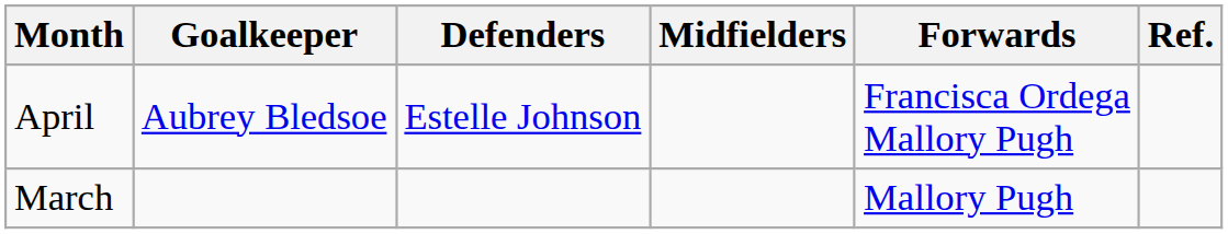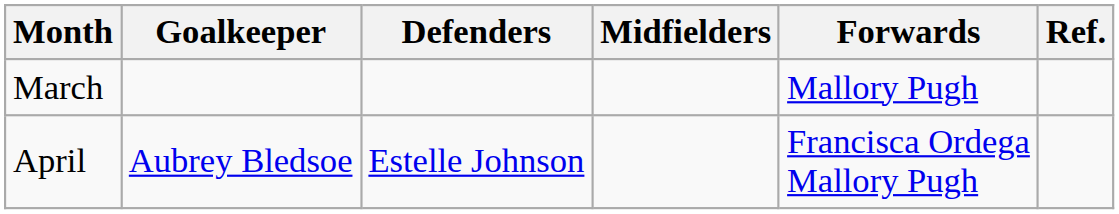 <table class="wikitable">
 <tr>
 <th>Month</th>
 <th>Goalkeeper</th>
 <th>Defenders</th>
 <th>Midfielders</th>
 <th>Forwards</th>
 <th>Ref.</th>
 </tr>
 <tr>
+<td>March</td>
+<td></td>
+<td></td>
+<td></td>
+<td> <a href='#'>Mallory Pugh</a></td>
+<td></td>
+</tr>
+<tr>
 <td>April</td>
 <td> <a href='#'>Aubrey Bledsoe</a></td>
 <td> <a href='#'>Estelle Johnson</a></td>
 <td></td>
 <td> <a href='#'>Francisca Ordega</a> <br>  <a href='#'>Mallory Pugh</a></td>
 <td></td>
 </tr>
-<tr>
-<td>March</td>
-<td></td>
-<td></td>
-<td></td>
-<td> <a href='#'>Mallory Pugh</a></td>
-<td></td>
-</tr>
 </table>
